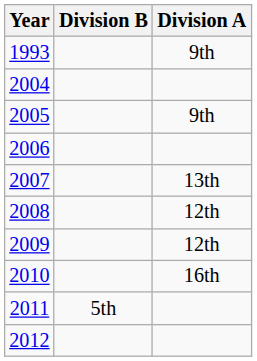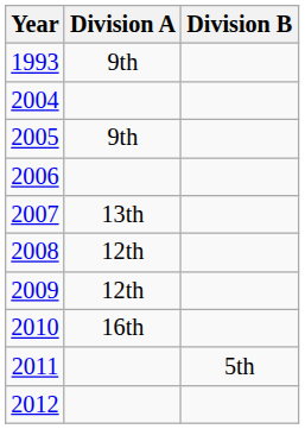 <table class="wikitable" style="text-align:center">
 <tr>
 <th>Year</th>
+<th>Division A</th>
 <th>Division B</th>
-<th>Division A</th>
 </tr>
 <tr>
 <td><a href='#'>1993</a></td>
+<td>9th</td>
 <td></td>
-<td>9th</td>
 </tr>
 <tr>
 <td><a href='#'>2004</a></td>
 <td></td>
 <td></td>
 </tr>
 <tr>
 <td><a href='#'>2005</a></td>
+<td>9th</td>
 <td></td>
-<td>9th</td>
 </tr>
 <tr>
 <td><a href='#'>2006</a></td>
 <td></td>
 <td></td>
 </tr>
 <tr>
 <td><a href='#'>2007</a></td>
+<td>13th</td>
 <td></td>
-<td>13th</td>
 </tr>
 <tr>
 <td><a href='#'>2008</a></td>
+<td>12th</td>
 <td></td>
-<td>12th</td>
 </tr>
 <tr>
 <td><a href='#'>2009</a></td>
+<td>12th</td>
 <td></td>
-<td>12th</td>
 </tr>
 <tr>
 <td><a href='#'>2010</a></td>
+<td>16th</td>
 <td></td>
-<td>16th</td>
 </tr>
 <tr>
 <td><a href='#'>2011</a></td>
+<td></td>
 <td>5th</td>
-<td></td>
 </tr>
 <tr>
 <td><a href='#'>2012</a></td>
 <td></td>
 <td></td>
 </tr>
 </table>
